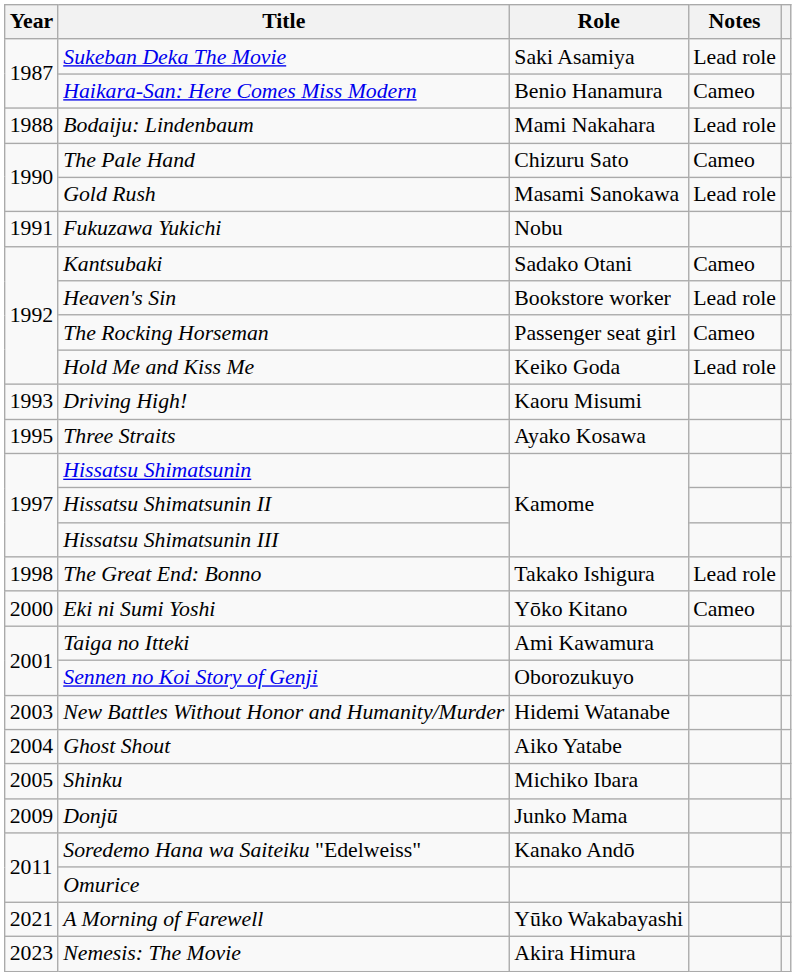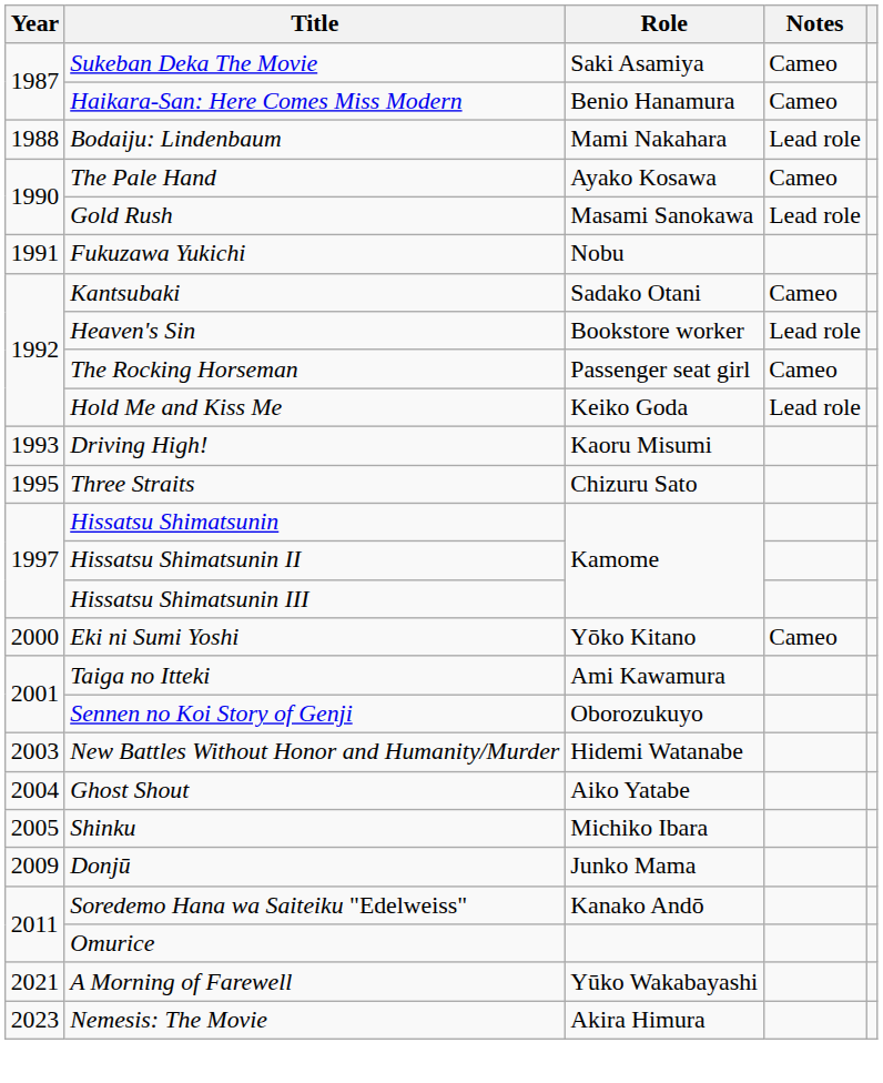 <table class="wikitable plainrowheaders sortable"  style=font-size:100%>
 <tr>
 <th scope="col">Year</th>
 <th scope="col">Title</th>
 <th scope="col">Role</th>
 <th scope="col" class="unsortable">Notes</th>
 <th scope="col" class="unsortable"></th>
 </tr>
 <tr>
 <td rowspan="2">1987</td>
 <td><em><a href='#'>Sukeban Deka The Movie</a></em></td>
 <td>Saki Asamiya</td>
-<td>Lead role</td>
+<td>Cameo</td>
 <td style="text-align:center;"></td>
 </tr>
 <tr>
 <td><em><a href='#'>Haikara-San: Here Comes Miss Modern</a></em></td>
 <td>Benio Hanamura</td>
 <td>Cameo</td>
 <td style="text-align:center;"></td>
 </tr>
 <tr>
 <td>1988</td>
 <td><em>Bodaiju: Lindenbaum</em></td>
 <td>Mami Nakahara</td>
 <td>Lead role</td>
 <td style="text-align:center;"></td>
 </tr>
 <tr>
 <td rowspan="2">1990</td>
 <td><em>The Pale Hand</em></td>
-<td>Chizuru Sato</td>
+<td>Ayako Kosawa</td>
 <td>Cameo</td>
 <td style="text-align:center;"></td>
 </tr>
 <tr>
 <td><em>Gold Rush</em></td>
 <td>Masami Sanokawa</td>
 <td>Lead role</td>
 <td style="text-align:center;"></td>
 </tr>
 <tr>
 <td>1991</td>
 <td><em>Fukuzawa Yukichi</em></td>
 <td>Nobu</td>
 <td></td>
 <td style="text-align:center;"></td>
 </tr>
 <tr>
 <td rowspan="4">1992</td>
 <td><em>Kantsubaki</em></td>
 <td>Sadako Otani</td>
 <td>Cameo</td>
 <td style="text-align:center;"></td>
 </tr>
 <tr>
 <td><em>Heaven's Sin</em></td>
 <td>Bookstore worker</td>
 <td>Lead role</td>
 <td style="text-align:center;"></td>
 </tr>
 <tr>
 <td><em>The Rocking Horseman</em></td>
 <td>Passenger seat girl</td>
 <td>Cameo</td>
 <td style="text-align:center;"></td>
 </tr>
 <tr>
 <td><em>Hold Me and Kiss Me</em></td>
 <td>Keiko Goda</td>
 <td>Lead role</td>
 <td style="text-align:center;"></td>
 </tr>
 <tr>
 <td>1993</td>
 <td><em>Driving High!</em></td>
 <td>Kaoru Misumi</td>
 <td></td>
 <td style="text-align:center;"></td>
 </tr>
 <tr>
 <td>1995</td>
 <td><em>Three Straits</em></td>
-<td>Ayako Kosawa</td>
+<td>Chizuru Sato</td>
 <td></td>
 <td style="text-align:center;"></td>
 </tr>
 <tr>
 <td rowspan="3">1997</td>
 <td><em><a href='#'>Hissatsu Shimatsunin</a></em></td>
 <td rowspan="3">Kamome</td>
 <td></td>
 <td style="text-align:center;"></td>
 </tr>
 <tr>
 <td><em>Hissatsu Shimatsunin II</em></td>
 <td></td>
 <td style="text-align:center;"></td>
 </tr>
 <tr>
 <td><em>Hissatsu Shimatsunin III</em></td>
 <td></td>
-<td style="text-align:center;"></td>
-</tr>
-<tr>
-<td>1998</td>
-<td><em>The Great End: Bonno</em></td>
-<td>Takako Ishigura</td>
-<td>Lead role</td>
 <td style="text-align:center;"></td>
 </tr>
 <tr>
 <td>2000</td>
 <td><em>Eki ni Sumi Yoshi</em></td>
 <td>Yōko Kitano</td>
 <td>Cameo</td>
 <td style="text-align:center;"></td>
 </tr>
 <tr>
 <td rowspan="2">2001</td>
 <td><em>Taiga no Itteki</em></td>
 <td>Ami Kawamura</td>
 <td></td>
 <td style="text-align:center;"></td>
 </tr>
 <tr>
 <td><em><a href='#'>Sennen no Koi Story of Genji</a></em></td>
 <td>Oborozukuyo</td>
 <td></td>
 <td style="text-align:center;"></td>
 </tr>
 <tr>
 <td>2003</td>
 <td><em>New Battles Without Honor and Humanity/Murder</em></td>
 <td>Hidemi Watanabe</td>
 <td></td>
 <td style="text-align:center;"></td>
 </tr>
 <tr>
 <td>2004</td>
 <td><em>Ghost Shout</em></td>
 <td>Aiko Yatabe</td>
 <td></td>
 <td style="text-align:center;"></td>
 </tr>
 <tr>
 <td>2005</td>
 <td><em>Shinku</em></td>
 <td>Michiko Ibara</td>
 <td></td>
 <td style="text-align:center;"></td>
 </tr>
 <tr>
 <td>2009</td>
 <td><em>Donjū</em></td>
 <td>Junko Mama</td>
 <td></td>
 <td style="text-align:center;"></td>
 </tr>
 <tr>
 <td rowspan="2">2011</td>
 <td><em>Soredemo Hana wa Saiteiku</em> "Edelweiss"</td>
 <td>Kanako Andō</td>
 <td></td>
 <td style="text-align:center;"></td>
 </tr>
 <tr>
 <td><em>Omurice</em></td>
 <td></td>
 <td></td>
 <td style="text-align:center;"></td>
 </tr>
 <tr>
 <td>2021</td>
 <td><em>A Morning of Farewell</em></td>
 <td>Yūko Wakabayashi</td>
 <td></td>
 <td style="text-align:center;"></td>
 </tr>
 <tr>
 <td>2023</td>
 <td><em>Nemesis: The Movie</em></td>
 <td>Akira Himura</td>
 <td></td>
 <td style="text-align:center;"></td>
 </tr>
 </table>
